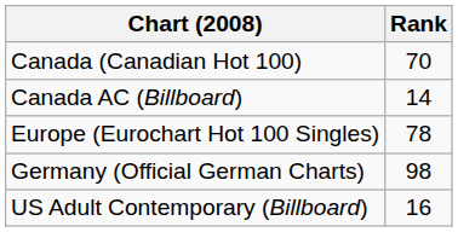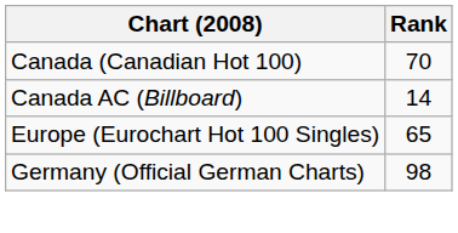 <table class="wikitable sortable">
 <tr>
 <th>Chart (2008)</th>
 <th>Rank</th>
 </tr>
 <tr>
 <td>Canada (Canadian Hot 100)</td>
 <td style="text-align:center;">70</td>
 </tr>
 <tr>
 <td>Canada AC (<em>Billboard</em>)</td>
 <td align="center">14</td>
 </tr>
 <tr>
 <td>Europe (Eurochart Hot 100 Singles)</td>
-<td style="text-align:center;">78</td>
+<td style="text-align:center;">65</td>
 </tr>
 <tr>
 <td>Germany (Official German Charts)</td>
 <td style="text-align:center;">98</td>
 </tr>
-<tr>
-<td>US Adult Contemporary (<em>Billboard</em>)</td>
-<td style="text-align:center;">16</td>
-</tr>
 </table>
